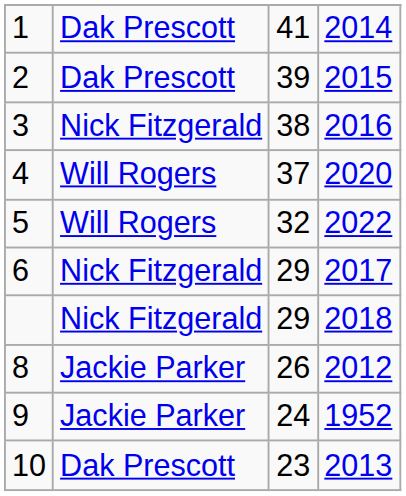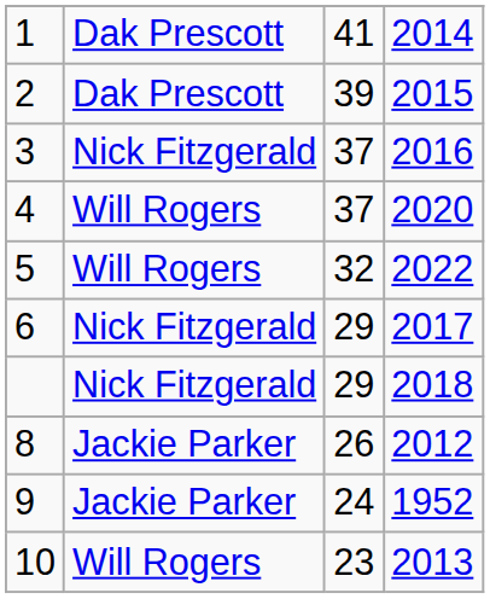 <table class="wikitable">
 <tr>
 </tr>
 <tr>
 <td>1</td>
 <td><a href='#'>Dak Prescott</a></td>
 <td><abbr>41</abbr></td>
 <td><a href='#'>2014</a></td>
 </tr>
 <tr>
 <td>2</td>
 <td><a href='#'>Dak Prescott</a></td>
 <td><abbr>39</abbr></td>
 <td><a href='#'>2015</a></td>
 </tr>
 <tr>
 <td>3</td>
 <td><a href='#'>Nick Fitzgerald</a></td>
-<td><abbr>38</abbr></td>
+<td><abbr>37</abbr></td>
 <td><a href='#'>2016</a></td>
 </tr>
 <tr>
 <td>4</td>
 <td><a href='#'>Will Rogers</a></td>
 <td><abbr>37</abbr></td>
 <td><a href='#'>2020</a></td>
 </tr>
 <tr>
 <td>5</td>
 <td><a href='#'>Will Rogers</a></td>
 <td><abbr>32</abbr></td>
 <td><a href='#'>2022</a></td>
 </tr>
 <tr>
 <td>6</td>
 <td><a href='#'>Nick Fitzgerald</a></td>
 <td><abbr>29</abbr></td>
 <td><a href='#'>2017</a></td>
 </tr>
 <tr>
 <td></td>
 <td><a href='#'>Nick Fitzgerald</a></td>
 <td><abbr>29</abbr></td>
 <td><a href='#'>2018</a></td>
 </tr>
 <tr>
 <td>8</td>
 <td><a href='#'>Jackie Parker</a></td>
 <td><abbr>26</abbr></td>
 <td><a href='#'>2012</a></td>
 </tr>
 <tr>
 <td>9</td>
 <td><a href='#'>Jackie Parker</a></td>
 <td><abbr>24</abbr></td>
 <td><a href='#'>1952</a></td>
 </tr>
 <tr>
 <td>10</td>
-<td><a href='#'>Dak Prescott</a></td>
+<td><a href='#'>Will Rogers</a></td>
 <td><abbr>23</abbr></td>
 <td><a href='#'>2013</a></td>
 </tr>
 </table>
